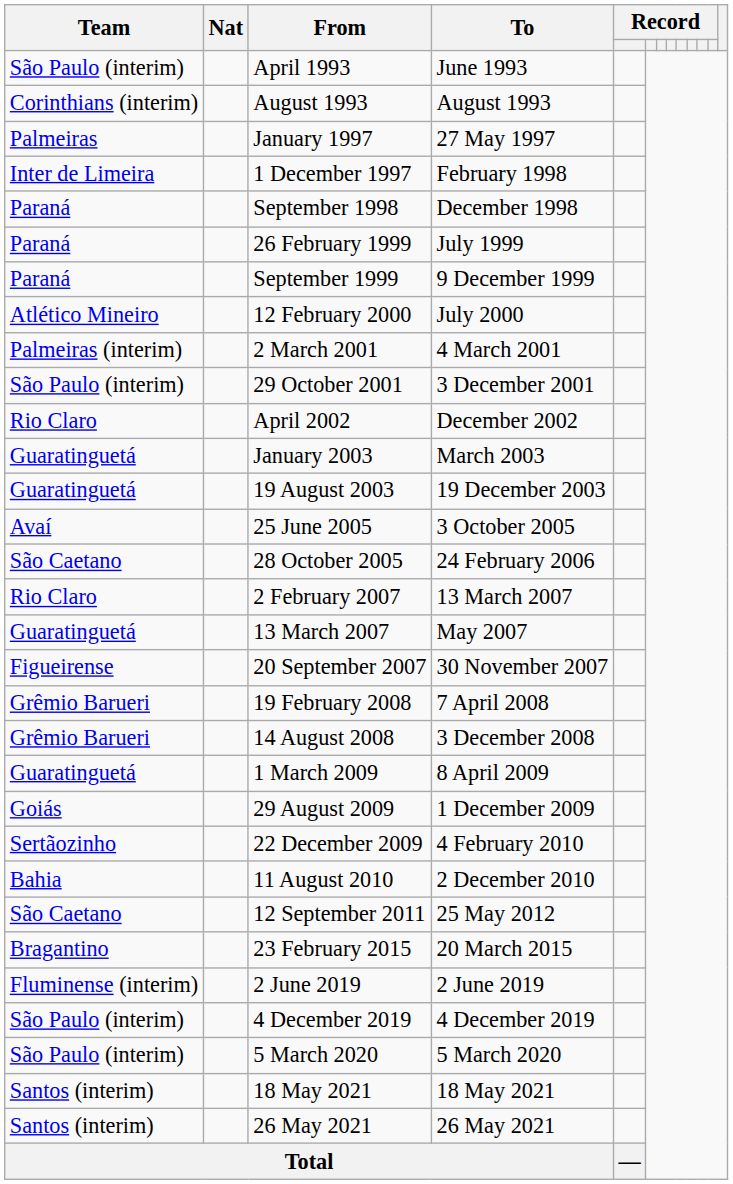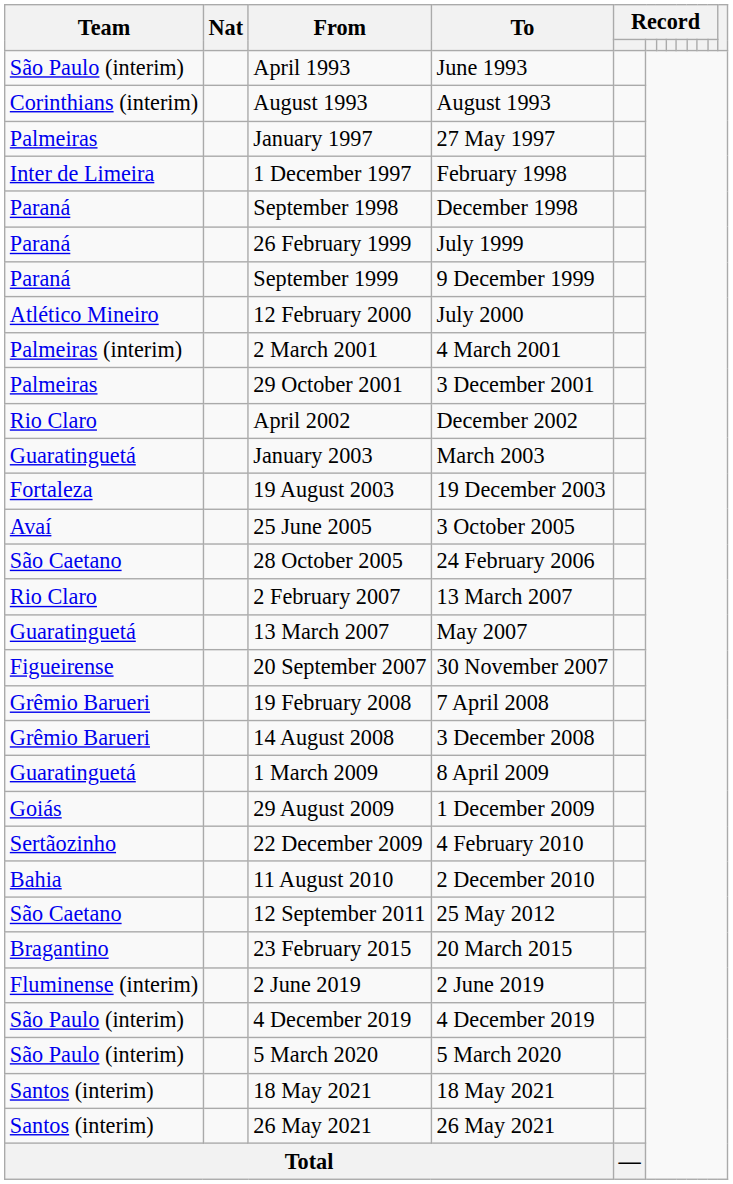 <table class="wikitable" style="text-align: center">
 <tr>
 <th rowspan="2">Team</th>
 <th rowspan="2">Nat</th>
 <th rowspan="2">From</th>
 <th rowspan="2">To</th>
 <th colspan="8">Record</th>
 <th rowspan=2></th>
 </tr>
 <tr>
 <th></th>
 <th></th>
 <th></th>
 <th></th>
 <th></th>
 <th></th>
 <th></th>
 <th></th>
 </tr>
 <tr>
 <td align=left><a href='#'>São Paulo</a> (interim)</td>
 <td></td>
 <td align=left>April 1993</td>
 <td align=left>June 1993<br></td>
 <td></td>
 </tr>
 <tr>
 <td align=left><a href='#'>Corinthians</a> (interim)</td>
 <td></td>
 <td align=left>August 1993</td>
 <td align=left>August 1993<br></td>
 <td></td>
 </tr>
 <tr>
 <td align=left><a href='#'>Palmeiras</a></td>
 <td></td>
 <td align=left>January 1997</td>
 <td align=left>27 May 1997<br></td>
 <td></td>
 </tr>
 <tr>
 <td align=left><a href='#'>Inter de Limeira</a></td>
 <td></td>
 <td align=left>1 December 1997</td>
 <td align=left>February 1998<br></td>
 <td></td>
 </tr>
 <tr>
 <td align=left><a href='#'>Paraná</a></td>
 <td></td>
 <td align=left>September 1998</td>
 <td align=left>December 1998<br></td>
 <td></td>
 </tr>
 <tr>
 <td align=left><a href='#'>Paraná</a></td>
 <td></td>
 <td align=left>26 February 1999</td>
 <td align=left>July 1999<br></td>
 <td></td>
 </tr>
 <tr>
 <td align=left><a href='#'>Paraná</a></td>
 <td></td>
 <td align=left>September 1999</td>
 <td align=left>9 December 1999<br></td>
 <td></td>
 </tr>
 <tr>
 <td align=left><a href='#'>Atlético Mineiro</a></td>
 <td></td>
 <td align=left>12 February 2000</td>
 <td align=left>July 2000<br></td>
 <td></td>
 </tr>
 <tr>
 <td align=left><a href='#'>Palmeiras</a> (interim)</td>
 <td></td>
 <td align=left>2 March 2001</td>
 <td align=left>4 March 2001<br></td>
 <td></td>
 </tr>
 <tr>
-<td align=left><a href='#'>São Paulo</a> (interim)</td>
+<td align=left><a href='#'>Palmeiras</a></td>
 <td></td>
 <td align=left>29 October 2001</td>
 <td align=left>3 December 2001<br></td>
 <td></td>
 </tr>
 <tr>
 <td align=left><a href='#'>Rio Claro</a></td>
 <td></td>
 <td align=left>April 2002</td>
 <td align=left>December 2002<br></td>
 <td></td>
 </tr>
 <tr>
 <td align=left><a href='#'>Guaratinguetá</a></td>
 <td></td>
 <td align=left>January 2003</td>
 <td align=left>March 2003<br></td>
 <td></td>
 </tr>
 <tr>
-<td align=left><a href='#'>Guaratinguetá</a></td>
+<td align=left><a href='#'>Fortaleza</a></td>
 <td></td>
 <td align=left>19 August 2003</td>
 <td align=left>19 December 2003<br></td>
 <td></td>
 </tr>
 <tr>
 <td align=left><a href='#'>Avaí</a></td>
 <td></td>
 <td align=left>25 June 2005</td>
 <td align=left>3 October 2005<br></td>
 <td></td>
 </tr>
 <tr>
 <td align=left><a href='#'>São Caetano</a></td>
 <td></td>
 <td align=left>28 October 2005</td>
 <td align=left>24 February 2006<br></td>
 <td></td>
 </tr>
 <tr>
 <td align=left><a href='#'>Rio Claro</a></td>
 <td></td>
 <td align=left>2 February 2007</td>
 <td align=left>13 March 2007<br></td>
 <td></td>
 </tr>
 <tr>
 <td align=left><a href='#'>Guaratinguetá</a></td>
 <td></td>
 <td align=left>13 March 2007</td>
 <td align=left>May 2007<br></td>
 <td></td>
 </tr>
 <tr>
 <td align=left><a href='#'>Figueirense</a></td>
 <td></td>
 <td align=left>20 September 2007</td>
 <td align=left>30 November 2007<br></td>
 <td></td>
 </tr>
 <tr>
 <td align=left><a href='#'>Grêmio Barueri</a></td>
 <td></td>
 <td align=left>19 February 2008</td>
 <td align=left>7 April 2008<br></td>
 <td></td>
 </tr>
 <tr>
 <td align=left><a href='#'>Grêmio Barueri</a></td>
 <td></td>
 <td align=left>14 August 2008</td>
 <td align=left>3 December 2008<br></td>
 <td></td>
 </tr>
 <tr>
 <td align=left><a href='#'>Guaratinguetá</a></td>
 <td></td>
 <td align=left>1 March 2009</td>
 <td align=left>8 April 2009<br></td>
 <td></td>
 </tr>
 <tr>
 <td align=left><a href='#'>Goiás</a></td>
 <td></td>
 <td align=left>29 August 2009</td>
 <td align=left>1 December 2009<br></td>
 <td></td>
 </tr>
 <tr>
 <td align=left><a href='#'>Sertãozinho</a></td>
 <td></td>
 <td align=left>22 December 2009</td>
 <td align=left>4 February 2010<br></td>
 <td></td>
 </tr>
 <tr>
 <td align=left><a href='#'>Bahia</a></td>
 <td></td>
 <td align=left>11 August 2010</td>
 <td align=left>2 December 2010<br></td>
 <td></td>
 </tr>
 <tr>
 <td align=left><a href='#'>São Caetano</a></td>
 <td></td>
 <td align=left>12 September 2011</td>
 <td align=left>25 May 2012<br></td>
 <td></td>
 </tr>
 <tr>
 <td align=left><a href='#'>Bragantino</a></td>
 <td></td>
 <td align=left>23 February 2015</td>
 <td align=left>20 March 2015<br></td>
 <td></td>
 </tr>
 <tr>
 <td align=left><a href='#'>Fluminense</a> (interim)</td>
 <td></td>
 <td align=left>2 June 2019</td>
 <td align=left>2 June 2019<br></td>
 <td></td>
 </tr>
 <tr>
 <td align=left><a href='#'>São Paulo</a> (interim)</td>
 <td></td>
 <td align=left>4 December 2019</td>
 <td align=left>4 December 2019<br></td>
 <td></td>
 </tr>
 <tr>
 <td align=left><a href='#'>São Paulo</a> (interim)</td>
 <td></td>
 <td align=left>5 March 2020</td>
 <td align=left>5 March 2020<br></td>
 <td></td>
 </tr>
 <tr>
 <td align=left><a href='#'>Santos</a> (interim)</td>
 <td></td>
 <td align=left>18 May 2021</td>
 <td align=left>18 May 2021<br></td>
 <td></td>
 </tr>
 <tr>
 <td align=left><a href='#'>Santos</a> (interim)</td>
 <td></td>
 <td align=left>26 May 2021</td>
 <td align=left>26 May 2021<br></td>
 <td></td>
 </tr>
 <tr>
 <th colspan="4">Total<br></th>
 <th>—</th>
 </tr>
 </table>
